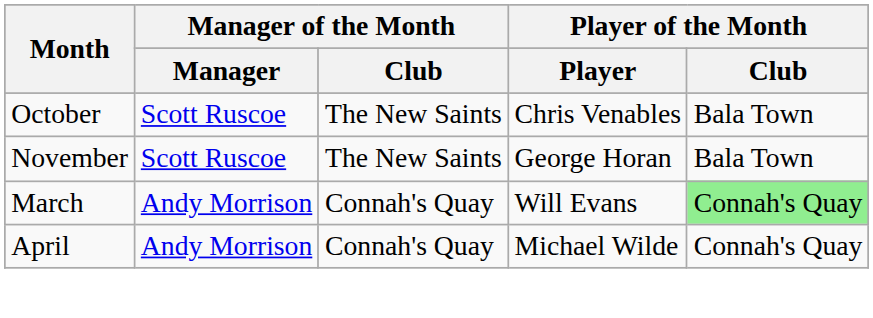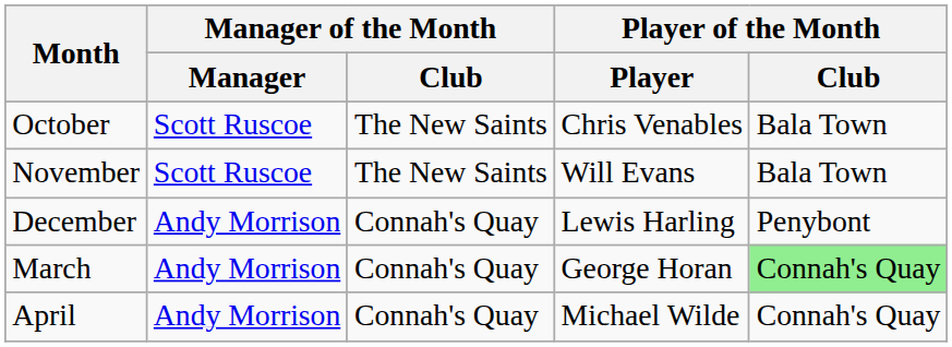 <table class="wikitable">
 <tr>
 <th rowspan="2">Month</th>
 <th colspan="2">Manager of the Month</th>
 <th colspan="2">Player of the Month</th>
 </tr>
 <tr>
 <th>Manager</th>
 <th>Club</th>
 <th>Player</th>
 <th>Club</th>
 </tr>
 <tr>
 <td>October</td>
 <td> <a href='#'>Scott Ruscoe</a></td>
 <td>The New Saints</td>
 <td> Chris Venables</td>
 <td>Bala Town</td>
 </tr>
 <tr>
 <td>November</td>
 <td> <a href='#'>Scott Ruscoe</a></td>
 <td>The New Saints</td>
-<td> George Horan</td>
+<td> Will Evans</td>
 <td>Bala Town</td>
+</tr>
+<tr>
+<td>December</td>
+<td> <a href='#'>Andy Morrison</a></td>
+<td>Connah's Quay</td>
+<td> Lewis Harling</td>
+<td>Penybont</td>
 </tr>
 <tr>
 <td>March</td>
 <td> <a href='#'>Andy Morrison</a></td>
 <td>Connah's Quay</td>
-<td> Will Evans</td>
+<td> George Horan</td>
 <td style="background: lightgreen;">Connah's Quay</td>
 </tr>
 <tr>
 <td>April</td>
 <td> <a href='#'>Andy Morrison</a></td>
 <td>Connah's Quay</td>
 <td> Michael Wilde</td>
 <td>Connah's Quay</td>
 </tr>
 </table>
